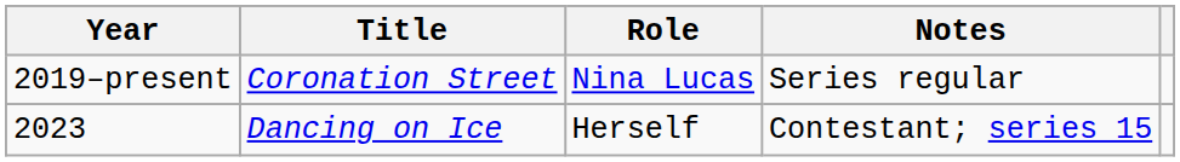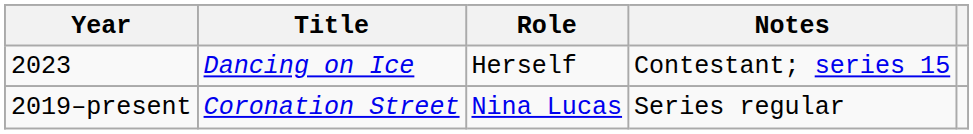 <table class="wikitable sortable">
 <tr>
 <th>Year</th>
 <th>Title</th>
 <th>Role</th>
 <th class="unsortable">Notes</th>
 <th class="unsortable"></th>
 </tr>
 <tr>
+<td>2023</td>
+<td><em><a href='#'>Dancing on Ice</a></em></td>
+<td>Herself</td>
+<td>Contestant; <a href='#'>series 15</a></td>
+<td align="center"></td>
+</tr>
+<tr>
 <td>2019–present</td>
 <td><em><a href='#'>Coronation Street</a></em></td>
 <td><a href='#'>Nina Lucas</a></td>
 <td>Series regular</td>
 <td align="center"></td>
 </tr>
-<tr>
-<td>2023</td>
-<td><em><a href='#'>Dancing on Ice</a></em></td>
-<td>Herself</td>
-<td>Contestant; <a href='#'>series 15</a></td>
-<td align="center"></td>
-</tr>
 </table>
